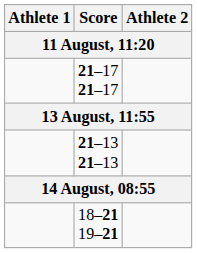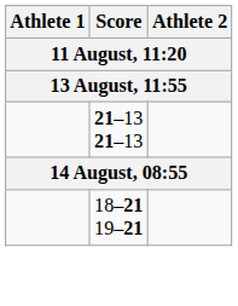 <table class="wikitable" style="text-align: center; font-size:90% ">
 <tr>
 <th align="right">Athlete 1</th>
 <th>Score</th>
 <th align="left">Athlete 2</th>
 </tr>
 <tr>
 <th colspan=3>11 August, 11:20</th>
-</tr>
-<tr>
-<td align=right><strong></strong></td>
-<td align=center><strong>21</strong>–17<br><strong>21</strong>–17</td>
-<td align=left></td>
 </tr>
 <tr>
 <th colspan=3>13 August, 11:55</th>
 </tr>
 <tr>
 <td align=right><strong></strong></td>
 <td align=center><strong>21</strong>–13<br><strong>21</strong>–13</td>
 <td align=left></td>
 </tr>
 <tr>
 <th colspan=3>14 August, 08:55</th>
 </tr>
 <tr>
 <td align=right></td>
 <td align=center>18–<strong>21</strong><br>19–<strong>21</strong></td>
 <td align=left><strong></strong></td>
 </tr>
 </table>
